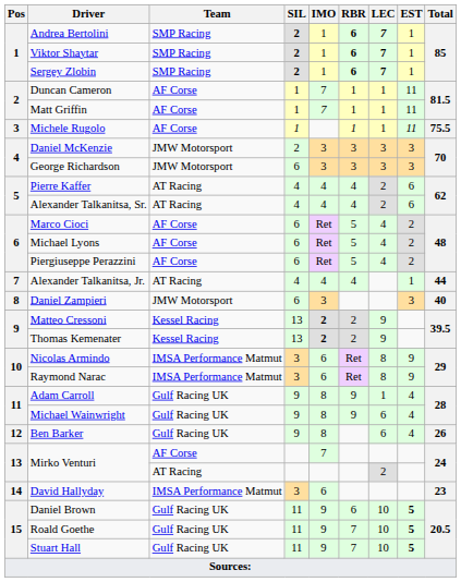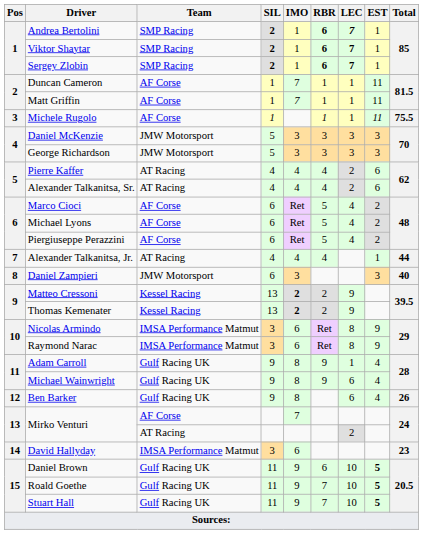 <table class="wikitable" style="font-size: 85%; text-align:center">
 <tr>
 <th>Pos</th>
 <th>Driver</th>
 <th>Team</th>
 <th>SIL<br></th>
 <th>IMO<br></th>
 <th>RBR<br></th>
 <th>LEC<br></th>
 <th>EST<br></th>
 <th>Total</th>
 </tr>
 <tr>
 <th rowspan="3">1</th>
 <td align=left> <a href='#'>Andrea Bertolini</a></td>
 <td align=left> <a href='#'>SMP Racing</a></td>
 <td style="background:#DFDFDF;"><strong>2</strong></td>
 <td style="background:#FFFFBF;">1</td>
 <td style="background:#DFFFDF;"><strong>6</strong></td>
 <td style="background:#DFFFDF;"><strong><em>7</em></strong></td>
 <td style="background:#FFFFBF;">1</td>
 <th rowspan="3">85</th>
 </tr>
 <tr>
 <td align=left> <a href='#'>Viktor Shaytar</a></td>
 <td align=left> <a href='#'>SMP Racing</a></td>
 <td style="background:#DFDFDF;"><strong>2</strong></td>
 <td style="background:#FFFFBF;">1</td>
 <td style="background:#DFFFDF;"><strong>6</strong></td>
 <td style="background:#DFFFDF;"><strong>7</strong></td>
 <td style="background:#FFFFBF;">1</td>
 </tr>
 <tr>
 <td align=left> <a href='#'>Sergey Zlobin</a></td>
 <td align=left> <a href='#'>SMP Racing</a></td>
 <td style="background:#DFDFDF;"><strong>2</strong></td>
 <td style="background:#FFFFBF;">1</td>
 <td style="background:#DFFFDF;"><strong>6</strong></td>
 <td style="background:#DFFFDF;"><strong>7</strong></td>
 <td style="background:#FFFFBF;">1</td>
 </tr>
 <tr>
 <th rowspan="2">2</th>
 <td align=left> Duncan Cameron</td>
 <td align=left> <a href='#'>AF Corse</a></td>
 <td style="background:#FFFFBF;">1</td>
 <td style="background:#DFFFDF;">7</td>
 <td style="background:#FFFFBF;">1</td>
 <td style="background:#FFFFBF;">1</td>
 <td style="background:#DFFFDF;">11</td>
 <th rowspan="2">81.5</th>
 </tr>
 <tr>
 <td align=left> Matt Griffin</td>
 <td align=left> <a href='#'>AF Corse</a></td>
 <td style="background:#FFFFBF;">1</td>
 <td style="background:#DFFFDF;"><em>7</em></td>
 <td style="background:#FFFFBF;">1</td>
 <td style="background:#FFFFBF;">1</td>
 <td style="background:#DFFFDF;">11</td>
 </tr>
 <tr>
 <th>3</th>
 <td align="left"> <a href='#'>Michele Rugolo</a></td>
 <td align="left"> <a href='#'>AF Corse</a></td>
 <td style="background:#FFFFBF;"><em>1</em></td>
 <td style="background:#;"></td>
 <td style="background:#FFFFBF;"><em>1</em></td>
 <td style="background:#FFFFBF;">1</td>
 <td style="background:#DFFFDF;"><em>11</em></td>
 <th>75.5</th>
 </tr>
 <tr>
 <th rowspan="2">4</th>
 <td align=left> <a href='#'>Daniel McKenzie</a></td>
 <td align=left> JMW Motorsport</td>
-<td style="background:#DFFFDF;">2</td>
+<td style="background:#DFFFDF;">5</td>
 <td style="background:#FFDF9F;">3</td>
 <td style="background:#FFDF9F;">3</td>
 <td style="background:#FFDF9F;">3</td>
 <td style="background:#FFDF9F;">3</td>
 <th rowspan="2">70</th>
 </tr>
 <tr>
 <td align=left> George Richardson</td>
 <td align=left> JMW Motorsport</td>
-<td style="background:#DFFFDF;">6</td>
+<td style="background:#DFFFDF;">5</td>
 <td style="background:#FFDF9F;">3</td>
 <td style="background:#FFDF9F;">3</td>
 <td style="background:#FFDF9F;">3</td>
 <td style="background:#FFDF9F;">3</td>
 </tr>
 <tr>
 <th rowspan="2">5</th>
 <td align=left> <a href='#'>Pierre Kaffer</a></td>
 <td align=left> AT Racing</td>
 <td style="background:#DFFFDF;">4</td>
 <td style="background:#DFFFDF;">4</td>
 <td style="background:#DFFFDF;">4</td>
 <td style="background:#DFDFDF;">2</td>
 <td style="background:#DFFFDF;">6</td>
 <th rowspan="2">62</th>
 </tr>
 <tr>
 <td align=left> Alexander Talkanitsa, Sr.</td>
 <td align=left> AT Racing</td>
 <td style="background:#DFFFDF;">4</td>
 <td style="background:#DFFFDF;">4</td>
 <td style="background:#DFFFDF;">4</td>
 <td style="background:#DFDFDF;">2</td>
 <td style="background:#DFFFDF;">6</td>
 </tr>
 <tr>
 <th rowspan="3">6</th>
 <td align="left"> <a href='#'>Marco Cioci</a></td>
 <td align="left"> <a href='#'>AF Corse</a></td>
 <td style="background:#DFFFDF;">6</td>
 <td style="background:#EFCFFF;">Ret</td>
 <td style="background:#DFFFDF;">5</td>
 <td style="background:#DFFFDF;">4</td>
 <td style="background:#DFDFDF;">2</td>
 <th rowspan="3">48</th>
 </tr>
 <tr>
 <td align=left> Michael Lyons</td>
 <td align=left> <a href='#'>AF Corse</a></td>
 <td style="background:#DFFFDF;">6</td>
 <td style="background:#EFCFFF;">Ret</td>
 <td style="background:#DFFFDF;">5</td>
 <td style="background:#DFFFDF;">4</td>
 <td style="background:#DFDFDF;">2</td>
 </tr>
 <tr>
 <td align=left> Piergiuseppe Perazzini</td>
 <td align=left> <a href='#'>AF Corse</a></td>
 <td style="background:#DFFFDF;">6</td>
 <td style="background:#EFCFFF;">Ret</td>
 <td style="background:#DFFFDF;">5</td>
 <td style="background:#DFFFDF;">4</td>
 <td style="background:#DFDFDF;">2</td>
 </tr>
 <tr>
 <th>7</th>
 <td align=left> Alexander Talkanitsa, Jr.</td>
 <td align=left> AT Racing</td>
 <td style="background:#DFFFDF;">4</td>
 <td style="background:#DFFFDF;">4</td>
 <td style="background:#DFFFDF;">4</td>
 <td></td>
 <td style="background:#DFFFDF;">1</td>
 <th>44</th>
 </tr>
 <tr>
 <th>8</th>
 <td align="left"> <a href='#'>Daniel Zampieri</a></td>
 <td align="left"> JMW Motorsport</td>
 <td style="background:#DFFFDF;">6</td>
 <td style="background:#FFDF9F;">3</td>
 <td style="background:#;"></td>
 <td style="background:#;"></td>
 <td style="background:#FFDF9F;">3</td>
 <th>40</th>
 </tr>
 <tr>
 <th rowspan="2">9</th>
 <td align="left"> <a href='#'>Matteo Cressoni</a></td>
 <td align="left"> <a href='#'>Kessel Racing</a></td>
 <td style="background:#DFFFDF;">13</td>
 <td style="background:#DFDFDF;"><strong>2</strong></td>
 <td style="background:#DFDFDF;">2</td>
 <td style="background:#DFFFDF;">9</td>
 <td style="background:#;"></td>
 <th rowspan="2">39.5</th>
 </tr>
 <tr>
 <td align=left> Thomas Kemenater</td>
 <td align=left> <a href='#'>Kessel Racing</a></td>
 <td style="background:#DFFFDF;">13</td>
 <td style="background:#DFDFDF;"><strong>2</strong></td>
 <td style="background:#DFDFDF;">2</td>
 <td style="background:#DFFFDF;">9</td>
 <td style="background:#;"></td>
 </tr>
 <tr>
 <th rowspan="2">10</th>
 <td align=left> <a href='#'>Nicolas Armindo</a></td>
 <td align=left> <a href='#'>IMSA Performance</a> Matmut</td>
 <td style="background:#FFDF9F;">3</td>
 <td style="background:#DFFFDF;">6</td>
 <td style="background:#EFCFFF;">Ret</td>
 <td style="background:#DFFFDF;">8</td>
 <td style="background:#DFFFDF;">9</td>
 <th rowspan="2">29</th>
 </tr>
 <tr>
 <td align=left> Raymond Narac</td>
 <td align=left> <a href='#'>IMSA Performance</a> Matmut</td>
 <td style="background:#FFDF9F;">3</td>
 <td style="background:#DFFFDF;">6</td>
 <td style="background:#EFCFFF;">Ret</td>
 <td style="background:#DFFFDF;">8</td>
 <td style="background:#DFFFDF;">9</td>
 </tr>
 <tr>
 <th rowspan="2">11</th>
 <td align=left> <a href='#'>Adam Carroll</a></td>
 <td align=left> <a href='#'>Gulf</a> Racing UK</td>
 <td style="background:#DFFFDF;">9</td>
 <td style="background:#DFFFDF;">8</td>
 <td style="background:#DFFFDF;">9</td>
 <td style="background:#DFFFDF;">1</td>
 <td style="background:#DFFFDF;">4</td>
 <th rowspan="2">28</th>
 </tr>
 <tr>
 <td align=left> <a href='#'>Michael Wainwright</a></td>
 <td align=left> <a href='#'>Gulf</a> Racing UK</td>
 <td style="background:#DFFFDF;">9</td>
 <td style="background:#DFFFDF;">8</td>
 <td style="background:#DFFFDF;">9</td>
 <td style="background:#DFFFDF;">6</td>
 <td style="background:#DFFFDF;">4</td>
 </tr>
 <tr>
 <th>12</th>
 <td align="left"> <a href='#'>Ben Barker</a></td>
 <td align="left"> <a href='#'>Gulf</a> Racing UK</td>
 <td style="background:#DFFFDF;">9</td>
 <td style="background:#DFFFDF;">8</td>
 <td style="background:#;"></td>
 <td style="background:#DFFFDF;">6</td>
 <td style="background:#DFFFDF;">4</td>
 <th>26</th>
 </tr>
 <tr>
 <th rowspan="2">13</th>
 <td rowspan="2" align="left"> Mirko Venturi</td>
 <td align=left> <a href='#'>AF Corse</a></td>
 <td style="background:#;"></td>
 <td style="background:#DFFFDF;">7</td>
 <td style="background:#;"></td>
 <td style="background:#;"></td>
 <td style="background:#;"></td>
 <th rowspan="2">24</th>
 </tr>
 <tr>
 <td align="left"> AT Racing</td>
 <td style="background:#;"></td>
 <td style="background:#;"></td>
 <td style="background:#;"></td>
 <td style="background:#DFDFDF;">2</td>
 <td style="background:#;"></td>
 </tr>
 <tr>
 <th>14</th>
 <td align="left"> <a href='#'>David Hallyday</a></td>
 <td align="left"> <a href='#'>IMSA Performance</a> Matmut</td>
 <td style="background:#FFDF9F;">3</td>
 <td style="background:#DFFFDF;">6</td>
 <td style="background:#;"></td>
 <td style="background:#;"></td>
 <td style="background:#;"></td>
 <th>23</th>
 </tr>
 <tr>
 <th rowspan="3">15</th>
 <td align="left"> Daniel Brown</td>
 <td align="left"> <a href='#'>Gulf</a> Racing UK</td>
 <td style="background:#DFFFDF;">11</td>
 <td style="background:#DFFFDF;">9</td>
 <td style="background:#DFFFDF;">6</td>
 <td style="background:#DFFFDF;">10</td>
 <td style="background:#DFFFDF;"><strong>5</strong></td>
 <th rowspan="3">20.5</th>
 </tr>
 <tr>
 <td align=left> Roald Goethe</td>
 <td align=left> <a href='#'>Gulf</a> Racing UK</td>
 <td style="background:#DFFFDF;">11</td>
 <td style="background:#DFFFDF;">9</td>
 <td style="background:#DFFFDF;">7</td>
 <td style="background:#DFFFDF;">10</td>
 <td style="background:#DFFFDF;"><strong>5</strong></td>
 </tr>
 <tr>
 <td align="left"> <a href='#'>Stuart Hall</a></td>
 <td align="left"> <a href='#'>Gulf</a> Racing UK</td>
 <td style="background:#DFFFDF;">11</td>
 <td style="background:#DFFFDF;">9</td>
 <td style="background:#DFFFDF;">7</td>
 <td style="background:#DFFFDF;">10</td>
 <td style="background:#DFFFDF;"><strong>5</strong></td>
 </tr>
 <tr class="sortbottom">
 <td colspan="9" style="background-color:#EAECF0;text-align:center"><strong>Sources:</strong></td>
 </tr>
 </table>
